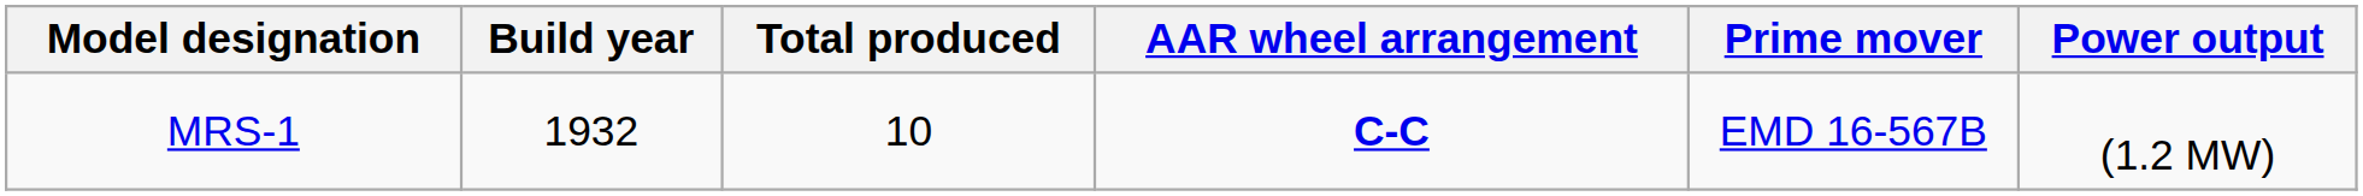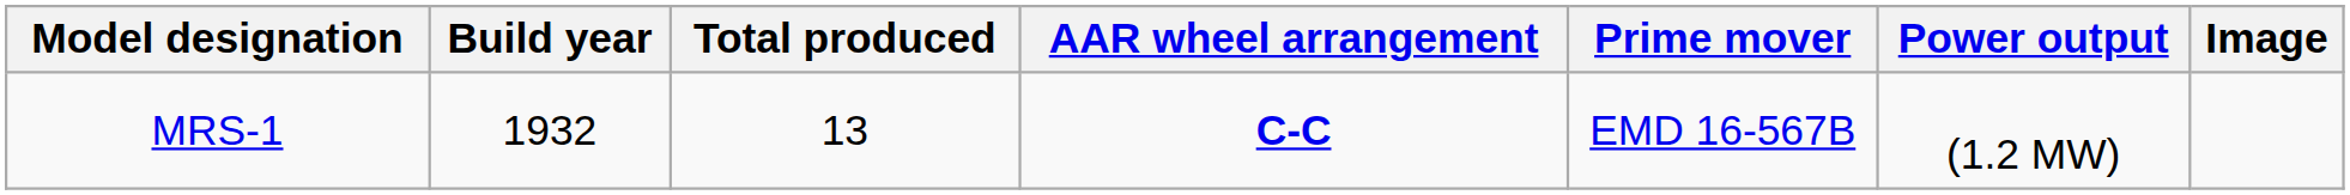 <table class="wikitable" style="width: 100%">
 <tr>
 <th>Model designation</th>
 <th>Build year</th>
 <th>Total produced</th>
 <th><a href='#'>AAR wheel arrangement</a></th>
 <th><a href='#'>Prime mover</a></th>
 <th><a href='#'>Power output</a></th>
+<th class="unsortable">Image</th>
 </tr>
 <tr align="center">
 <td><a href='#'>MRS-1</a></td>
 <td>1932</td>
-<td>10</td>
+<td>13</td>
 <td><strong><a href='#'>C-C</a></strong></td>
 <td><a href='#'>EMD 16-567B</a></td>
 <td><br>(1.2 MW)</td>
+<td></td>
 </tr>
 </table>
